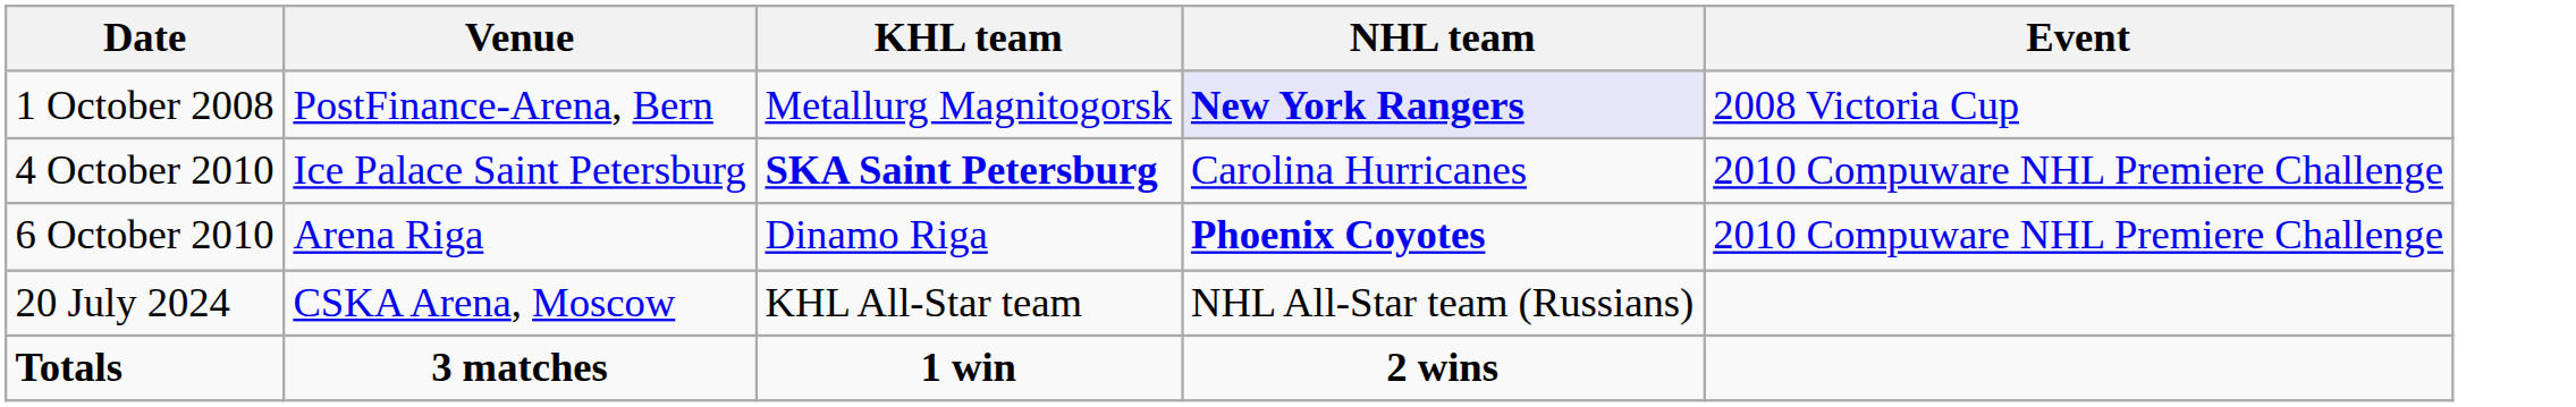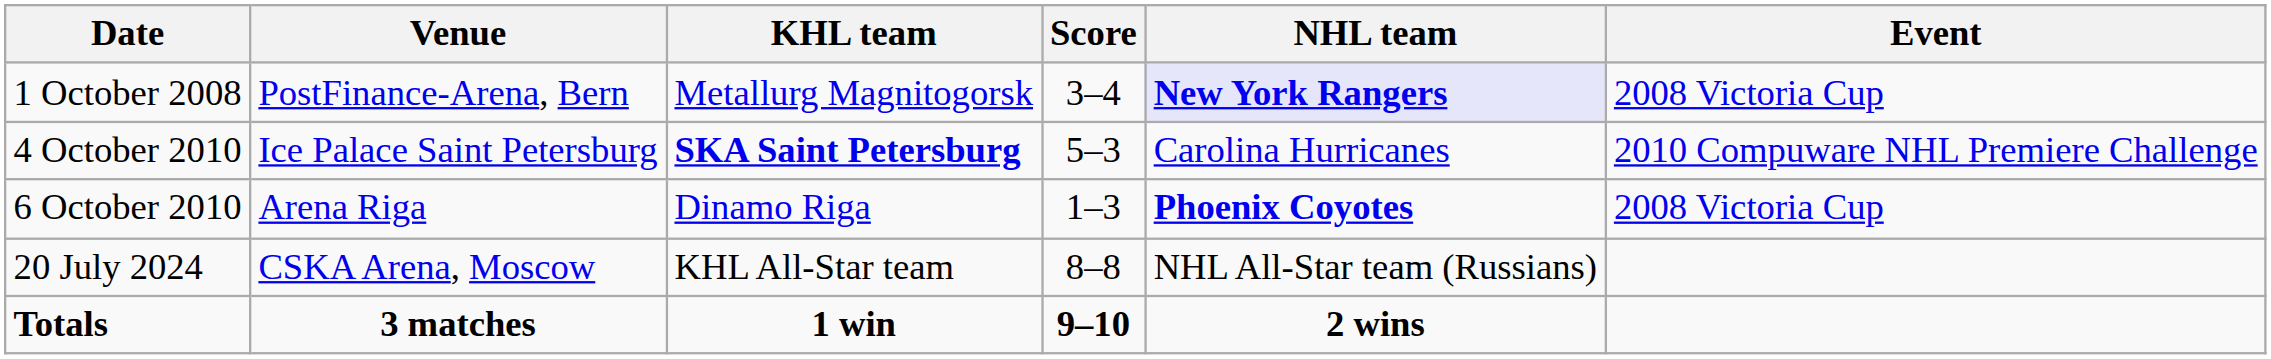 <table class=wikitable>
 <tr>
 <th>Date</th>
 <th>Venue</th>
 <th>KHL team</th>
+<th>Score</th>
 <th>NHL team</th>
 <th>Event</th>
 </tr>
 <tr>
 <td>1 October 2008</td>
 <td> <a href='#'>PostFinance-Arena</a>, <a href='#'>Bern</a></td>
 <td> <a href='#'>Metallurg Magnitogorsk</a></td>
+<td align="center">3–4</td>
 <td style="background: lavender;"> <strong><a href='#'>New York Rangers</a></strong></td>
 <td><a href='#'>2008 Victoria Cup</a></td>
 </tr>
 <tr>
 <td>4 October 2010</td>
 <td> <a href='#'>Ice Palace Saint Petersburg</a></td>
 <td> <strong><a href='#'>SKA Saint Petersburg</a></strong></td>
+<td align="center">5–3</td>
 <td> <a href='#'>Carolina Hurricanes</a></td>
 <td><a href='#'>2010 Compuware NHL Premiere Challenge</a></td>
 </tr>
 <tr>
 <td>6 October 2010</td>
 <td> <a href='#'>Arena Riga</a></td>
 <td> <a href='#'>Dinamo Riga</a></td>
+<td align="center">1–3</td>
 <td> <strong><a href='#'>Phoenix Coyotes</a></strong></td>
-<td><a href='#'>2010 Compuware NHL Premiere Challenge</a></td>
+<td><a href='#'>2008 Victoria Cup</a></td>
 </tr>
 <tr>
 <td>20 July 2024</td>
 <td> <a href='#'>CSKA Arena</a>, <a href='#'>Moscow</a></td>
 <td> KHL All-Star team</td>
+<td align="center">8–8</td>
 <td> NHL All-Star team (Russians)</td>
 <td></td>
 </tr>
 <tr>
 <td><strong>Totals</strong></td>
 <td align="center"><strong>3 matches</strong></td>
 <td align="center"><strong>1 win</strong></td>
+<td align="center"><strong>9–10</strong></td>
 <td align="center"><strong>2 wins</strong></td>
 <td align="center"></td>
 </tr>
 </table>
